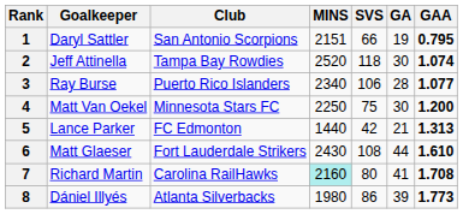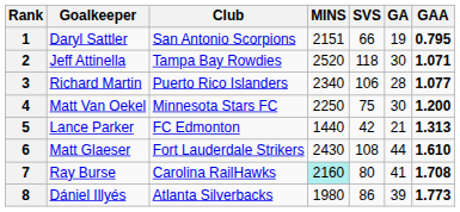 <table class="wikitable">
 <tr>
 <th>Rank</th>
 <th>Goalkeeper</th>
 <th>Club</th>
 <th>MINS</th>
 <th>SVS</th>
 <th>GA</th>
 <th>GAA</th>
 </tr>
 <tr>
 <th align=center>1</th>
 <td> <a href='#'>Daryl Sattler</a></td>
 <td><a href='#'>San Antonio Scorpions</a></td>
 <td align=center>2151</td>
 <td align=center>66</td>
 <td align=center>19</td>
 <td align=center><strong>0.795</strong></td>
 </tr>
 <tr>
 <th align=center>2</th>
 <td> <a href='#'>Jeff Attinella</a></td>
 <td><a href='#'>Tampa Bay Rowdies</a></td>
 <td align=center>2520</td>
 <td align=center>118</td>
 <td align=center>30</td>
-<td align=center><strong>1.074</strong></td>
+<td align=center><strong>1.071</strong></td>
 </tr>
 <tr>
 <th align=center>3</th>
-<td> <a href='#'>Ray Burse</a></td>
+<td> <a href='#'>Richard Martin</a></td>
 <td><a href='#'>Puerto Rico Islanders</a></td>
 <td align=center>2340</td>
 <td align=center>106</td>
 <td align=center>28</td>
 <td align=center><strong>1.077</strong></td>
 </tr>
 <tr>
 <th align=center>4</th>
 <td> <a href='#'>Matt Van Oekel</a></td>
 <td><a href='#'>Minnesota Stars FC</a></td>
 <td align=center>2250</td>
 <td align=center>75</td>
 <td align=center>30</td>
 <td align=center><strong>1.200</strong></td>
 </tr>
 <tr>
 <th align=center>5</th>
 <td> <a href='#'>Lance Parker</a></td>
 <td><a href='#'>FC Edmonton</a></td>
 <td align=center>1440</td>
 <td align=center>42</td>
 <td align=center>21</td>
 <td align=center><strong>1.313</strong></td>
 </tr>
 <tr>
 <th align=center>6</th>
 <td> <a href='#'>Matt Glaeser</a></td>
 <td><a href='#'>Fort Lauderdale Strikers</a></td>
 <td align=center>2430</td>
 <td align=center>108</td>
 <td align=center>44</td>
 <td align=center><strong>1.610</strong></td>
 </tr>
 <tr>
 <th align=center>7</th>
-<td> <a href='#'>Richard Martin</a></td>
+<td> <a href='#'>Ray Burse</a></td>
 <td><a href='#'>Carolina RailHawks</a></td>
 <td align=center style="background: paleturquoise;">2160</td>
 <td align=center>80</td>
 <td align=center>41</td>
 <td align=center><strong>1.708</strong></td>
 </tr>
 <tr>
 <th align=center>8</th>
 <td> <a href='#'>Dániel Illyés</a></td>
 <td><a href='#'>Atlanta Silverbacks</a></td>
 <td align=center>1980</td>
 <td align=center>86</td>
 <td align=center>39</td>
 <td align=center><strong>1.773</strong></td>
 </tr>
 </table>
